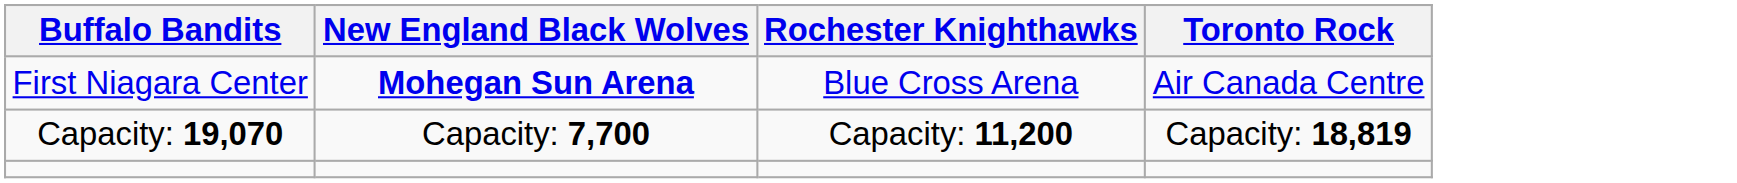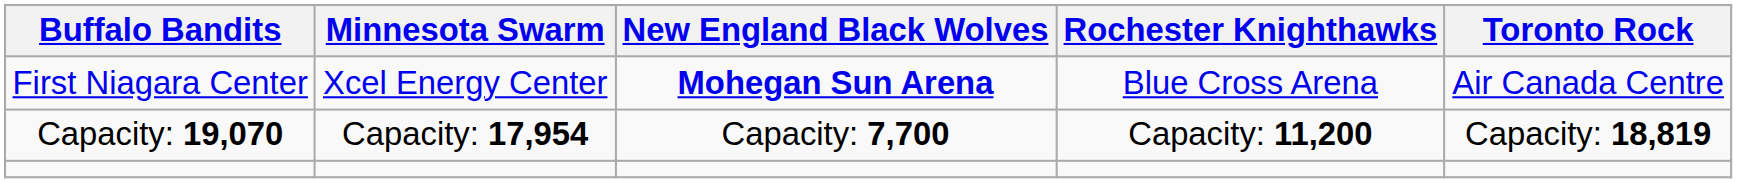 <table class="wikitable" style="text-align:center">
 <tr>
 <th><a href='#'>Buffalo Bandits</a></th>
+<th><a href='#'>Minnesota Swarm</a></th>
 <th><a href='#'>New England Black Wolves</a></th>
 <th><a href='#'>Rochester Knighthawks</a></th>
 <th><a href='#'>Toronto Rock</a></th>
 </tr>
 <tr>
 <td><a href='#'>First Niagara Center</a></td>
+<td><a href='#'>Xcel Energy Center</a></td>
 <td><strong><a href='#'>Mohegan Sun Arena</a></strong></td>
 <td><a href='#'>Blue Cross Arena</a></td>
 <td><a href='#'>Air Canada Centre</a></td>
 </tr>
 <tr>
 <td>Capacity: <strong>19,070</strong></td>
+<td>Capacity: <strong>17,954</strong></td>
 <td>Capacity: <strong>7,700</strong></td>
 <td>Capacity: <strong>11,200</strong></td>
 <td>Capacity: <strong>18,819</strong></td>
 </tr>
 <tr>
 <td></td>
 <td></td>
 <td></td>
 <td></td>
+<td></td>
 </tr>
 </table>
